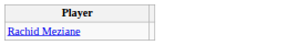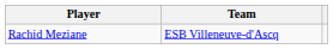 <table class="wikitable" style="text-align: center;">
 <tr>
 <th style="width:200px;">Player</th>
+<th style="width:205px;">Team</th>
 <th></th>
 </tr>
 <tr>
 <td align=left> <a href='#'>Rachid Meziane</a></td>
+<td align=left> <a href='#'>ESB Villeneuve-d'Ascq</a></td>
 <td></td>
 </tr>
 </table>
